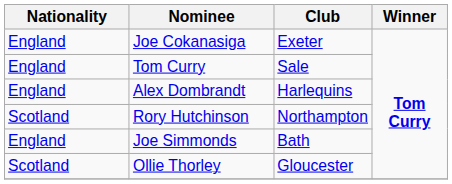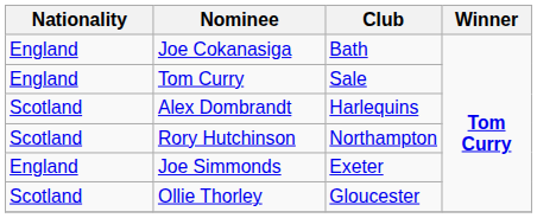 <table class="wikitable">
 <tr>
 <th width=120>Nationality</th>
 <th width=140>Nominee</th>
 <th width=80>Club</th>
 <th width=70>Winner</th>
 </tr>
 <tr>
 <td> <a href='#'>England</a></td>
 <td><a href='#'>Joe Cokanasiga</a></td>
-<td><a href='#'>Exeter</a></td>
+<td><a href='#'>Bath</a></td>
 <td rowspan=6 align=center><br><strong><a href='#'>Tom Curry</a></strong></td>
 </tr>
 <tr>
 <td> <a href='#'>England</a></td>
 <td><a href='#'>Tom Curry</a></td>
 <td><a href='#'>Sale</a></td>
 </tr>
 <tr>
-<td> <a href='#'>England</a></td>
+<td> <a href='#'>Scotland</a></td>
 <td><a href='#'>Alex Dombrandt</a></td>
 <td><a href='#'>Harlequins</a></td>
 </tr>
 <tr>
 <td> <a href='#'>Scotland</a></td>
 <td><a href='#'>Rory Hutchinson</a></td>
 <td><a href='#'>Northampton</a></td>
 </tr>
 <tr>
 <td> <a href='#'>England</a></td>
 <td><a href='#'>Joe Simmonds</a></td>
-<td><a href='#'>Bath</a></td>
+<td><a href='#'>Exeter</a></td>
 </tr>
 <tr>
 <td> <a href='#'>Scotland</a></td>
 <td><a href='#'>Ollie Thorley</a></td>
 <td><a href='#'>Gloucester</a></td>
 </tr>
 <tr>
 </tr>
 </table>
